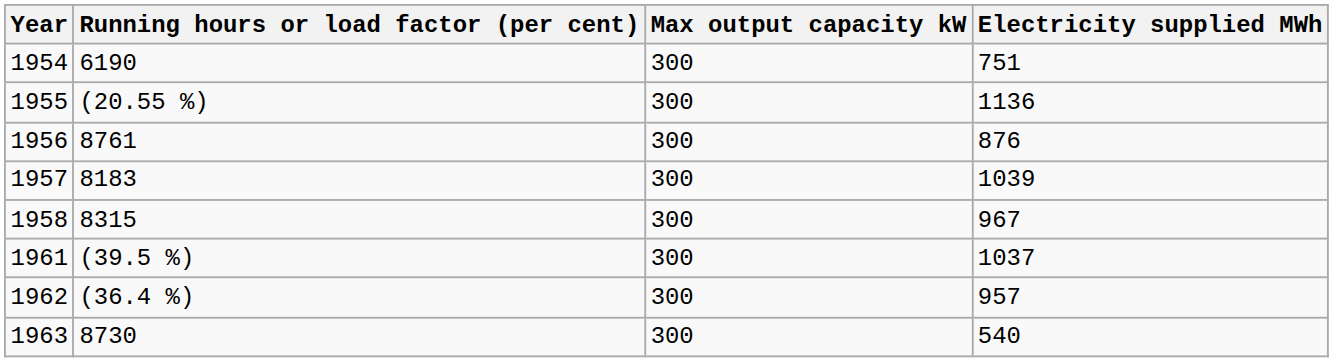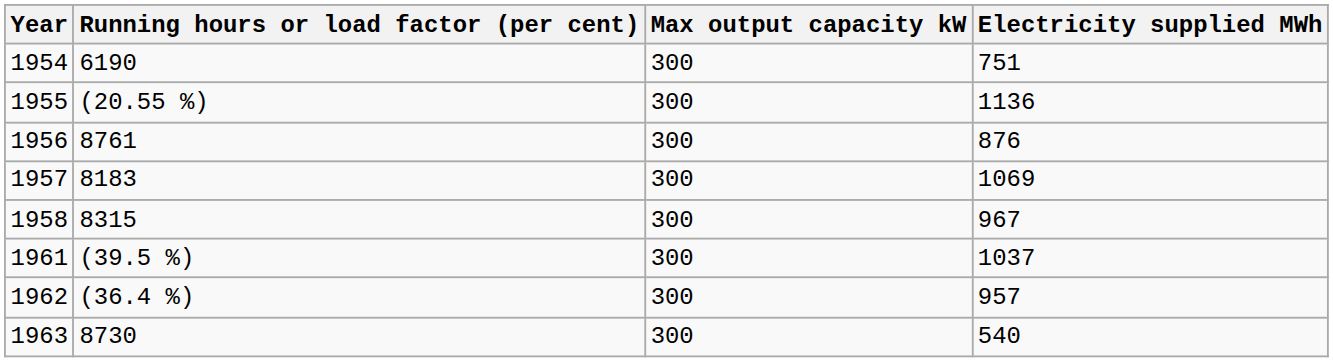 <table class="wikitable">
 <tr>
 <th>Year</th>
 <th>Running hours or load factor (per cent)</th>
 <th>Max output capacity kW</th>
 <th>Electricity supplied MWh</th>
 </tr>
 <tr>
 <td>1954</td>
 <td>6190</td>
 <td>300</td>
 <td>751</td>
 </tr>
 <tr>
 <td>1955</td>
 <td>(20.55 %)</td>
 <td>300</td>
 <td>1136</td>
 </tr>
 <tr>
 <td>1956</td>
 <td>8761</td>
 <td>300</td>
 <td>876</td>
 </tr>
 <tr>
 <td>1957</td>
 <td>8183</td>
 <td>300</td>
-<td>1039</td>
+<td>1069</td>
 </tr>
 <tr>
 <td>1958</td>
 <td>8315</td>
 <td>300</td>
 <td>967</td>
 </tr>
 <tr>
 <td>1961</td>
 <td>(39.5 %)</td>
 <td>300</td>
 <td>1037</td>
 </tr>
 <tr>
 <td>1962</td>
 <td>(36.4 %)</td>
 <td>300</td>
 <td>957</td>
 </tr>
 <tr>
 <td>1963</td>
 <td>8730</td>
 <td>300</td>
 <td>540</td>
 </tr>
 </table>
